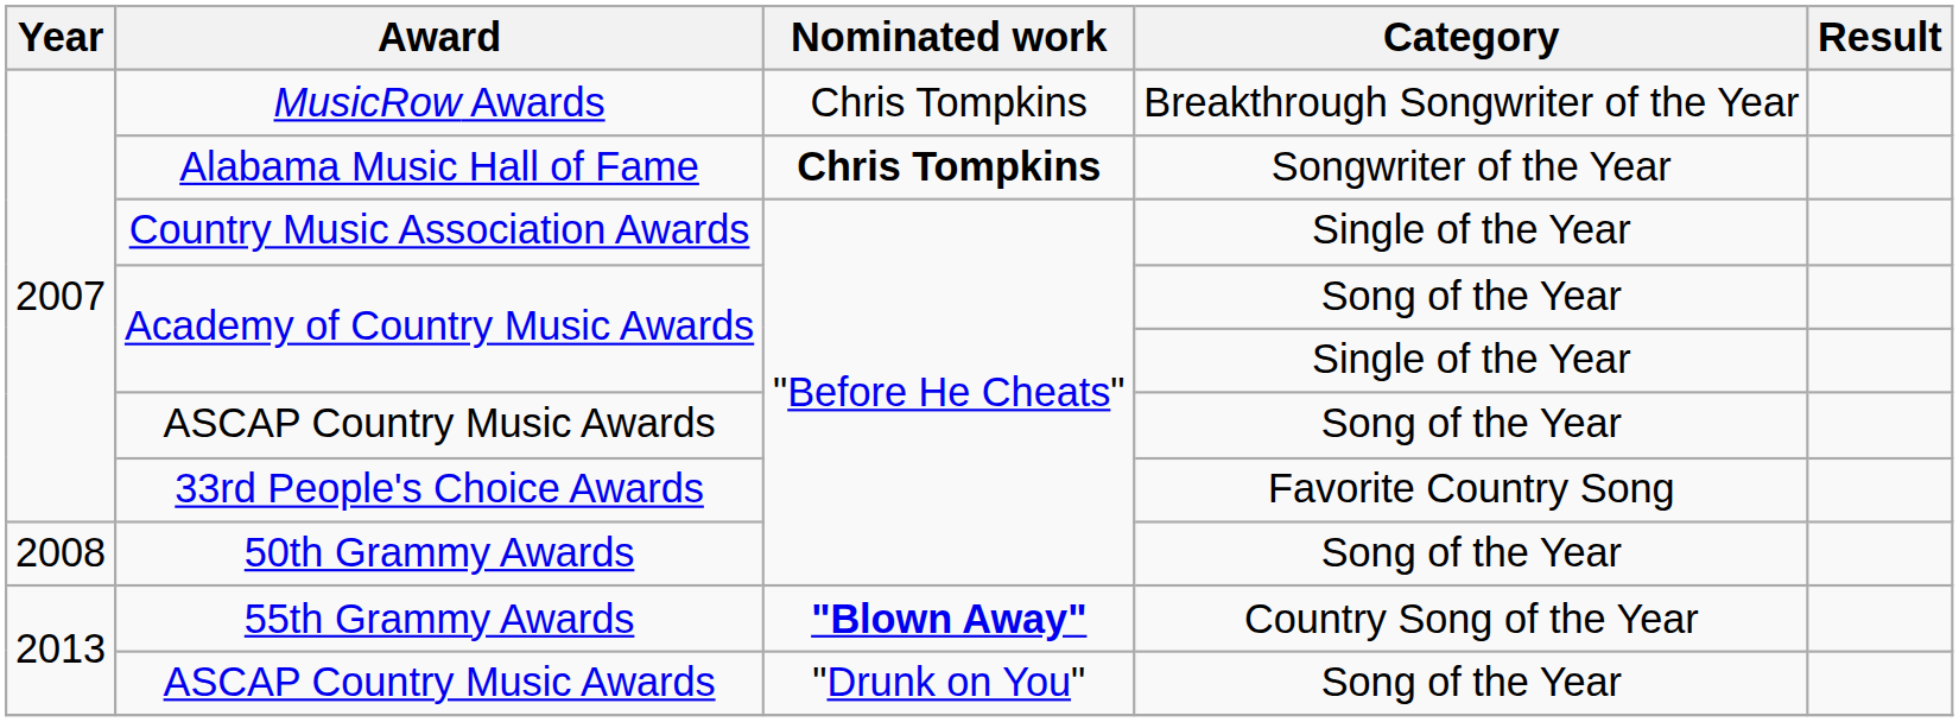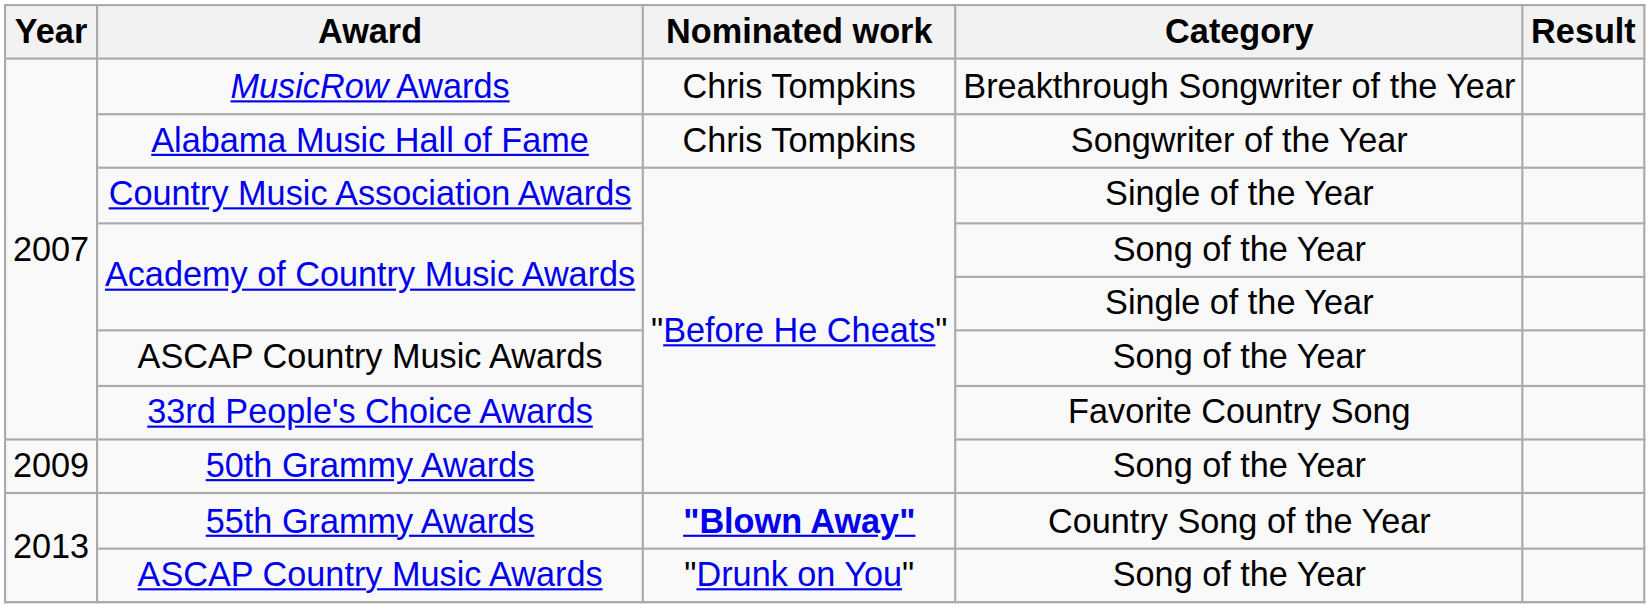 <table class="wikitable plainrowheaders" style="text-align:center;">
 <tr>
 <th>Year</th>
 <th>Award</th>
 <th>Nominated work</th>
 <th>Category</th>
 <th>Result</th>
 </tr>
 <tr>
 <td rowspan="7">2007</td>
 <td rowspan="1"><a href='#'><em>MusicRow</em> Awards</a></td>
 <td rowspan="1">Chris Tompkins</td>
 <td>Breakthrough Songwriter of the Year</td>
 <td></td>
 </tr>
 <tr>
 <td rowspan="1"><a href='#'>Alabama Music Hall of Fame</a></td>
-<td rowspan="1"><strong>Chris Tompkins</strong></td>
+<td rowspan="1">Chris Tompkins</td>
 <td>Songwriter of the Year</td>
 <td></td>
 </tr>
 <tr>
 <td rowspan="1"><a href='#'>Country Music Association Awards</a></td>
 <td rowspan="6">"<a href='#'>Before He Cheats</a>"</td>
 <td>Single of the Year</td>
 <td></td>
 </tr>
 <tr>
 <td rowspan="2"><a href='#'>Academy of Country Music Awards</a></td>
 <td>Song of the Year</td>
 <td></td>
 </tr>
 <tr>
 <td>Single of the Year</td>
 <td></td>
 </tr>
 <tr>
 <td>ASCAP Country Music Awards</td>
 <td>Song of the Year</td>
 <td></td>
 </tr>
 <tr>
 <td><a href='#'>33rd People's Choice Awards</a></td>
 <td>Favorite Country Song</td>
 <td></td>
 </tr>
 <tr>
-<td>2008</td>
+<td>2009</td>
 <td><a href='#'>50th Grammy Awards</a></td>
 <td>Song of the Year</td>
 <td></td>
 </tr>
 <tr>
 <td rowspan="2">2013</td>
 <td><a href='#'>55th Grammy Awards</a></td>
 <td><strong><a href='#'>"Blown Away"</a></strong></td>
 <td>Country Song of the Year</td>
 <td></td>
 </tr>
 <tr>
 <td rowspan="1"><a href='#'>ASCAP Country Music Awards</a></td>
 <td rowspan="1">"<a href='#'>Drunk on You</a>"</td>
 <td Song of the Year>Song of the Year</td>
 <td></td>
 </tr>
 <tr>
 </tr>
 </table>
